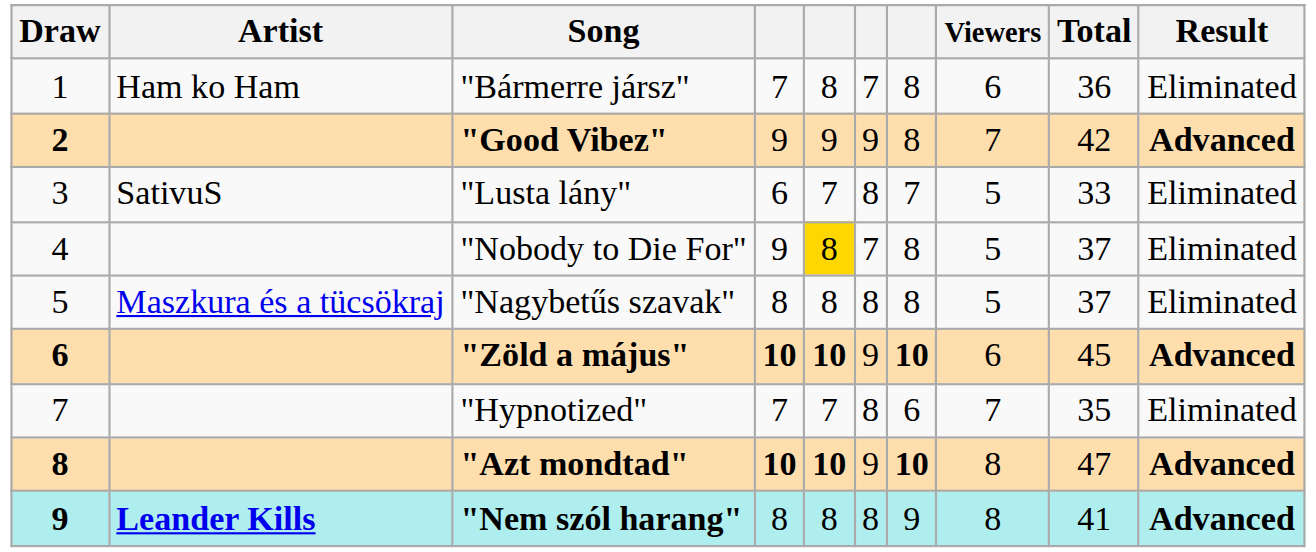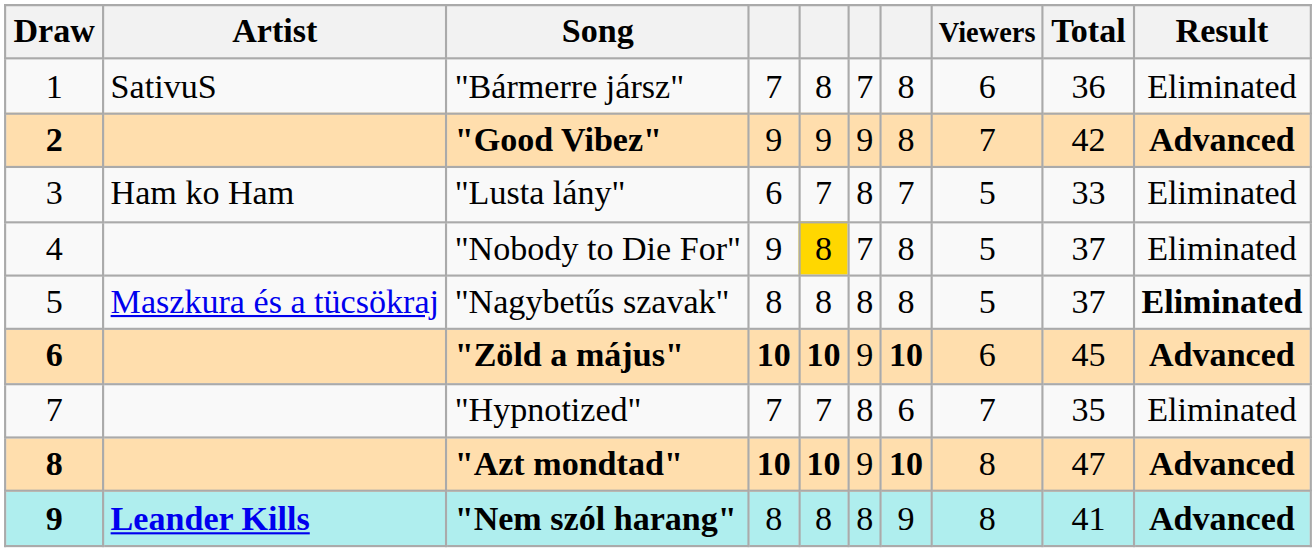 <table class="sortable wikitable" style="margin: 1em auto 1em auto; text-align:center">
 <tr>
 </tr>
 <tr>
 <th>Draw</th>
 <th>Artist</th>
 <th>Song</th>
 <th><small></small></th>
 <th><small></small></th>
 <th><small></small></th>
 <th><small></small></th>
 <th><small>Viewers</small></th>
 <th>Total</th>
 <th>Result</th>
 </tr>
 <tr>
 <td>1</td>
-<td align="left">Ham ko Ham</td>
+<td align="left">SativuS</td>
 <td align="left">"Bármerre jársz"</td>
 <td>7</td>
 <td>8</td>
 <td>7</td>
 <td>8</td>
 <td>6</td>
 <td>36</td>
 <td>Eliminated</td>
 </tr>
 <tr style="background:navajowhite;">
 <td><strong>2</strong></td>
 <td align="left"><strong></strong></td>
 <td align="left"><strong>"Good Vibez"</strong></td>
 <td>9</td>
 <td>9</td>
 <td>9</td>
 <td>8</td>
 <td>7</td>
 <td>42</td>
 <td><strong>Advanced</strong></td>
 </tr>
 <tr>
 <td>3</td>
-<td align="left">SativuS</td>
+<td align="left">Ham ko Ham</td>
 <td align="left">"Lusta lány"</td>
 <td>6</td>
 <td>7</td>
 <td>8</td>
 <td>7</td>
 <td>5</td>
 <td>33</td>
 <td>Eliminated</td>
 </tr>
 <tr>
 <td>4</td>
 <td align="left"></td>
 <td align="left">"Nobody to Die For"</td>
 <td>9</td>
 <td style="background: gold;">8</td>
 <td>7</td>
 <td>8</td>
 <td>5</td>
 <td>37</td>
 <td>Eliminated</td>
 </tr>
 <tr>
 <td>5</td>
 <td align="left"><a href='#'>Maszkura és a tücsökraj</a></td>
 <td align="left">"Nagybetűs szavak"</td>
 <td>8</td>
 <td>8</td>
 <td>8</td>
 <td>8</td>
 <td>5</td>
 <td>37</td>
-<td>Eliminated</td>
+<td><strong>Eliminated</strong></td>
 </tr>
 <tr style="background:navajowhite;">
 <td><strong>6</strong></td>
 <td align="left"><strong></strong></td>
 <td align="left"><strong>"Zöld a május"</strong></td>
 <td><strong>10</strong></td>
 <td><strong>10</strong></td>
 <td>9</td>
 <td><strong>10</strong></td>
 <td>6</td>
 <td>45</td>
 <td><strong>Advanced</strong></td>
 </tr>
 <tr>
 <td>7</td>
 <td align="left"></td>
 <td align="left">"Hypnotized"</td>
 <td>7</td>
 <td>7</td>
 <td>8</td>
 <td>6</td>
 <td>7</td>
 <td>35</td>
 <td>Eliminated</td>
 </tr>
 <tr style="background:navajowhite;">
 <td><strong>8</strong></td>
 <td align="left"><strong></strong></td>
 <td align="left"><strong>"Azt mondtad"</strong></td>
 <td><strong>10</strong></td>
 <td><strong>10</strong></td>
 <td>9</td>
 <td><strong>10</strong></td>
 <td>8</td>
 <td>47</td>
 <td><strong>Advanced</strong></td>
 </tr>
 <tr style="background:paleturquoise;">
 <td><strong>9</strong></td>
 <td align="left"><strong><a href='#'>Leander Kills</a></strong></td>
 <td align="left"><strong>"Nem szól harang"</strong></td>
 <td>8</td>
 <td>8</td>
 <td>8</td>
 <td>9</td>
 <td>8</td>
 <td>41</td>
 <td><strong>Advanced</strong></td>
 </tr>
 </table>
